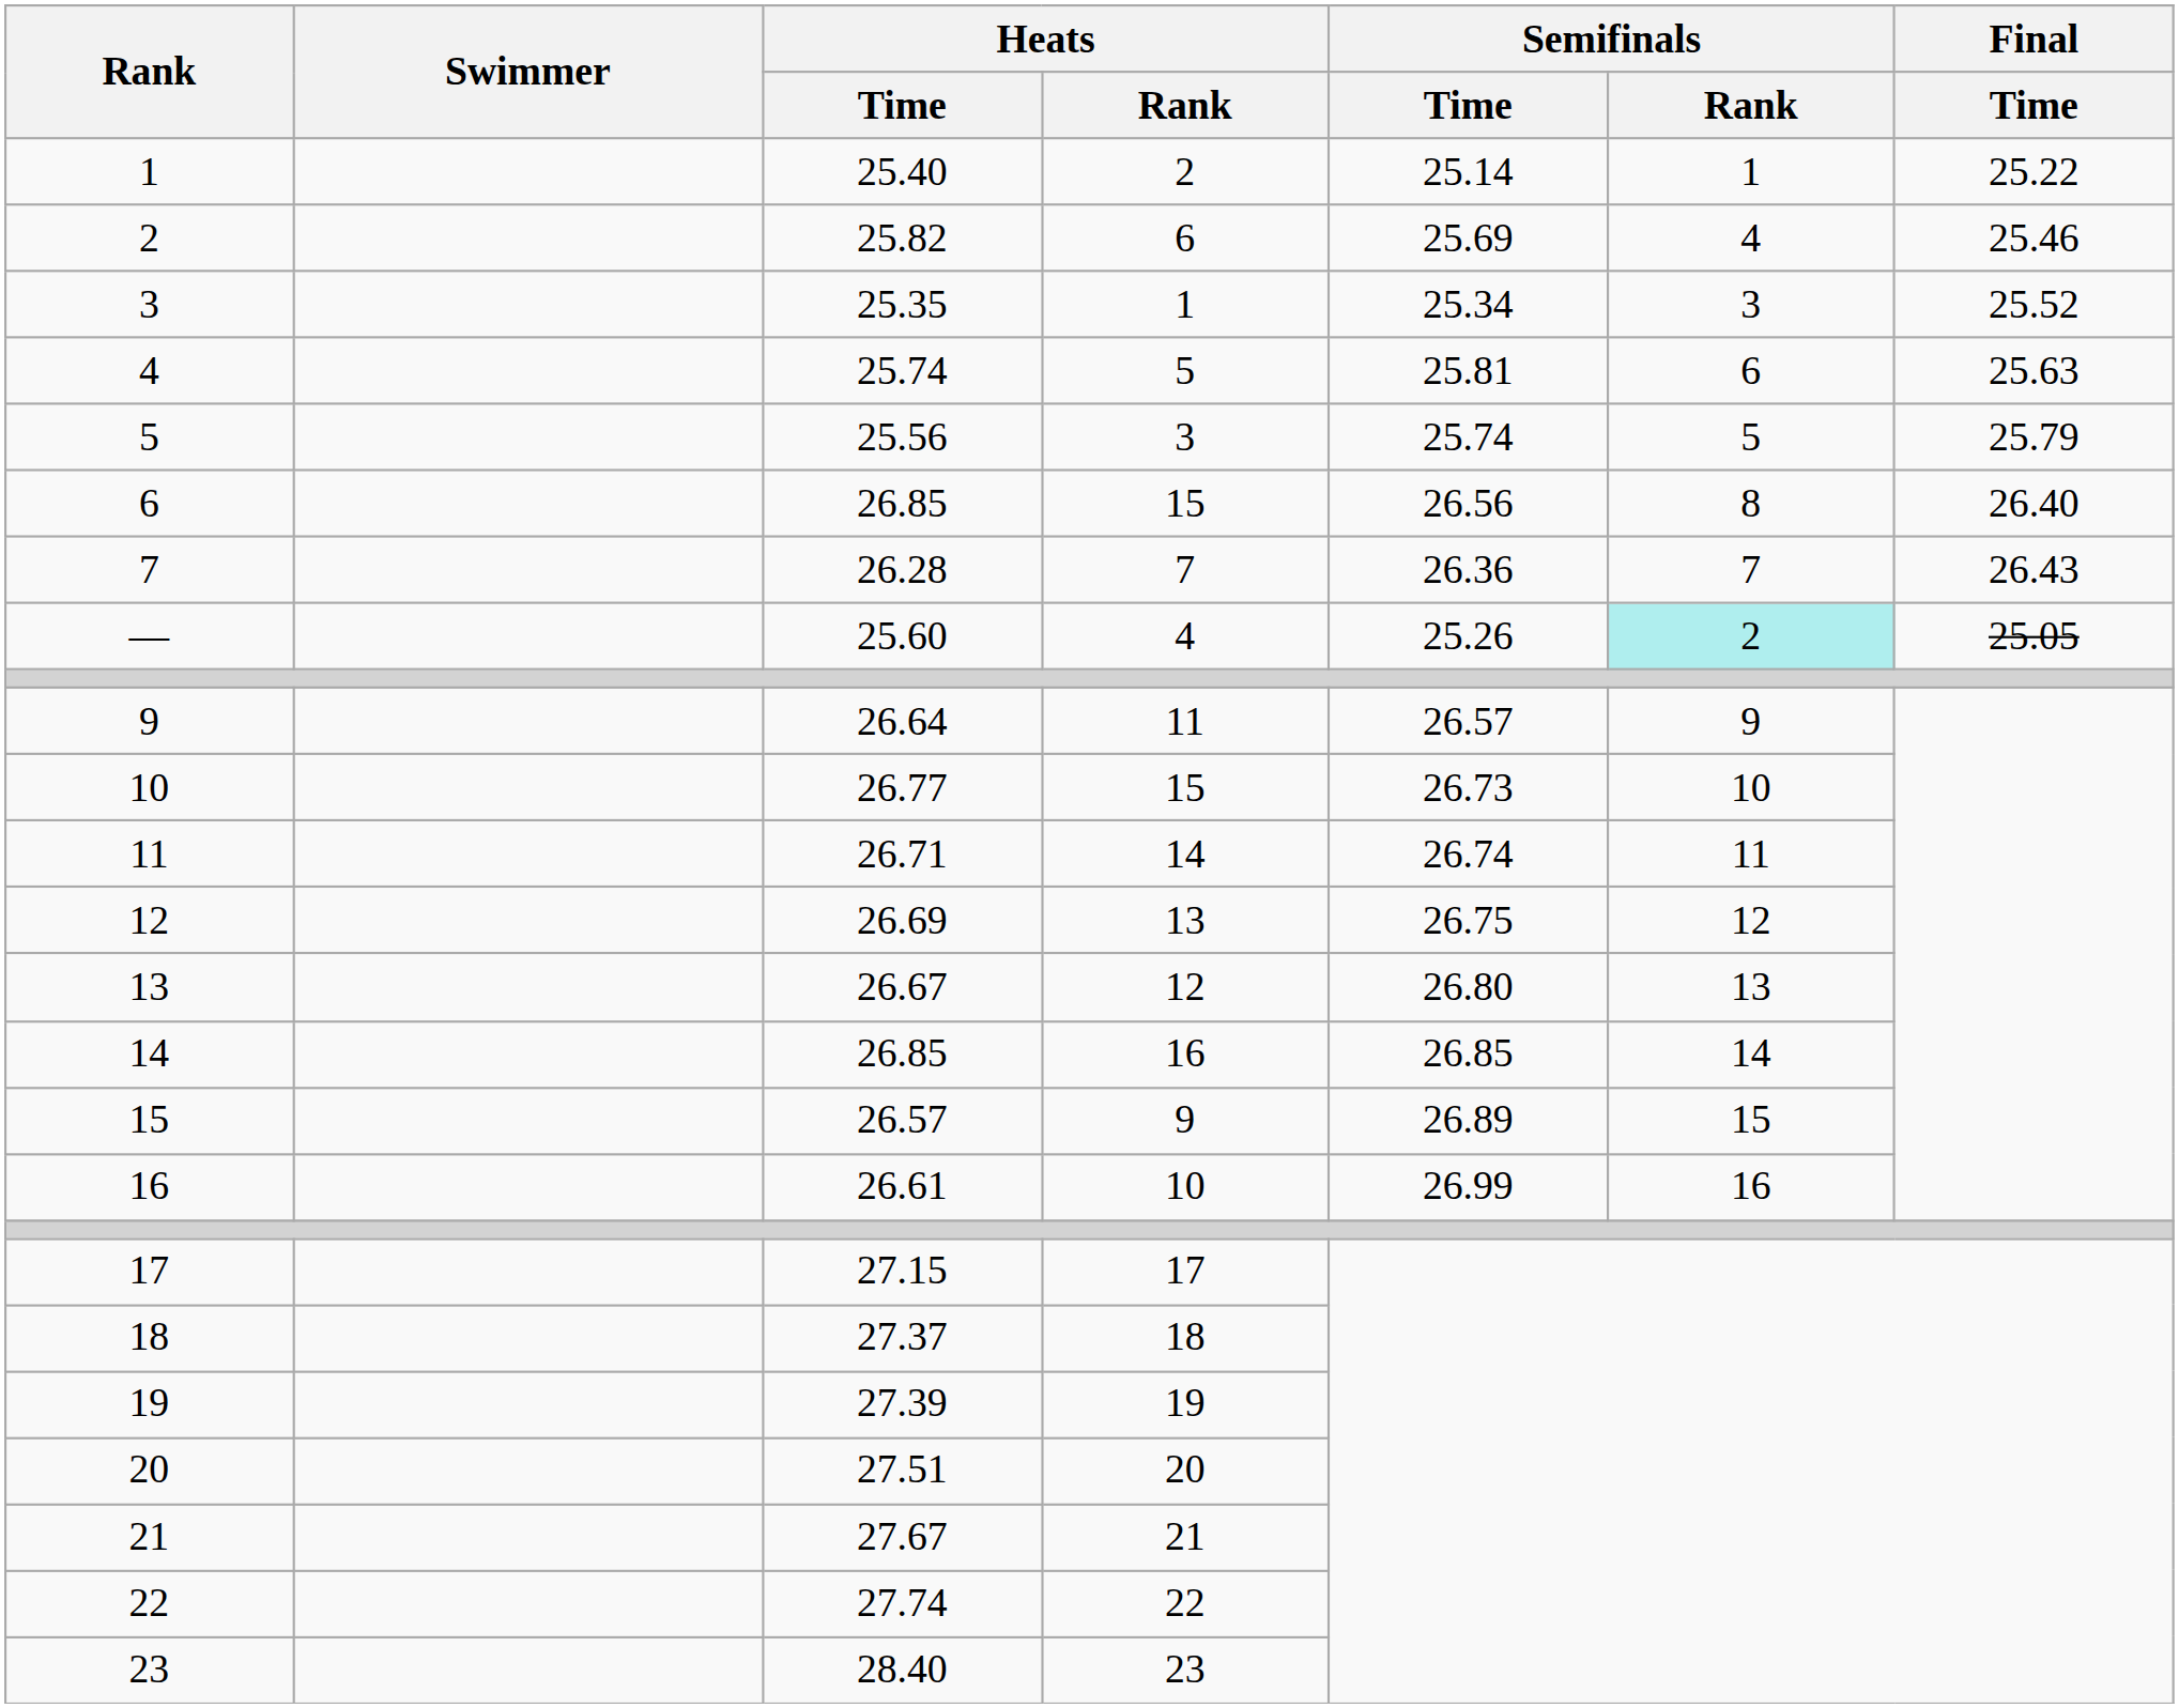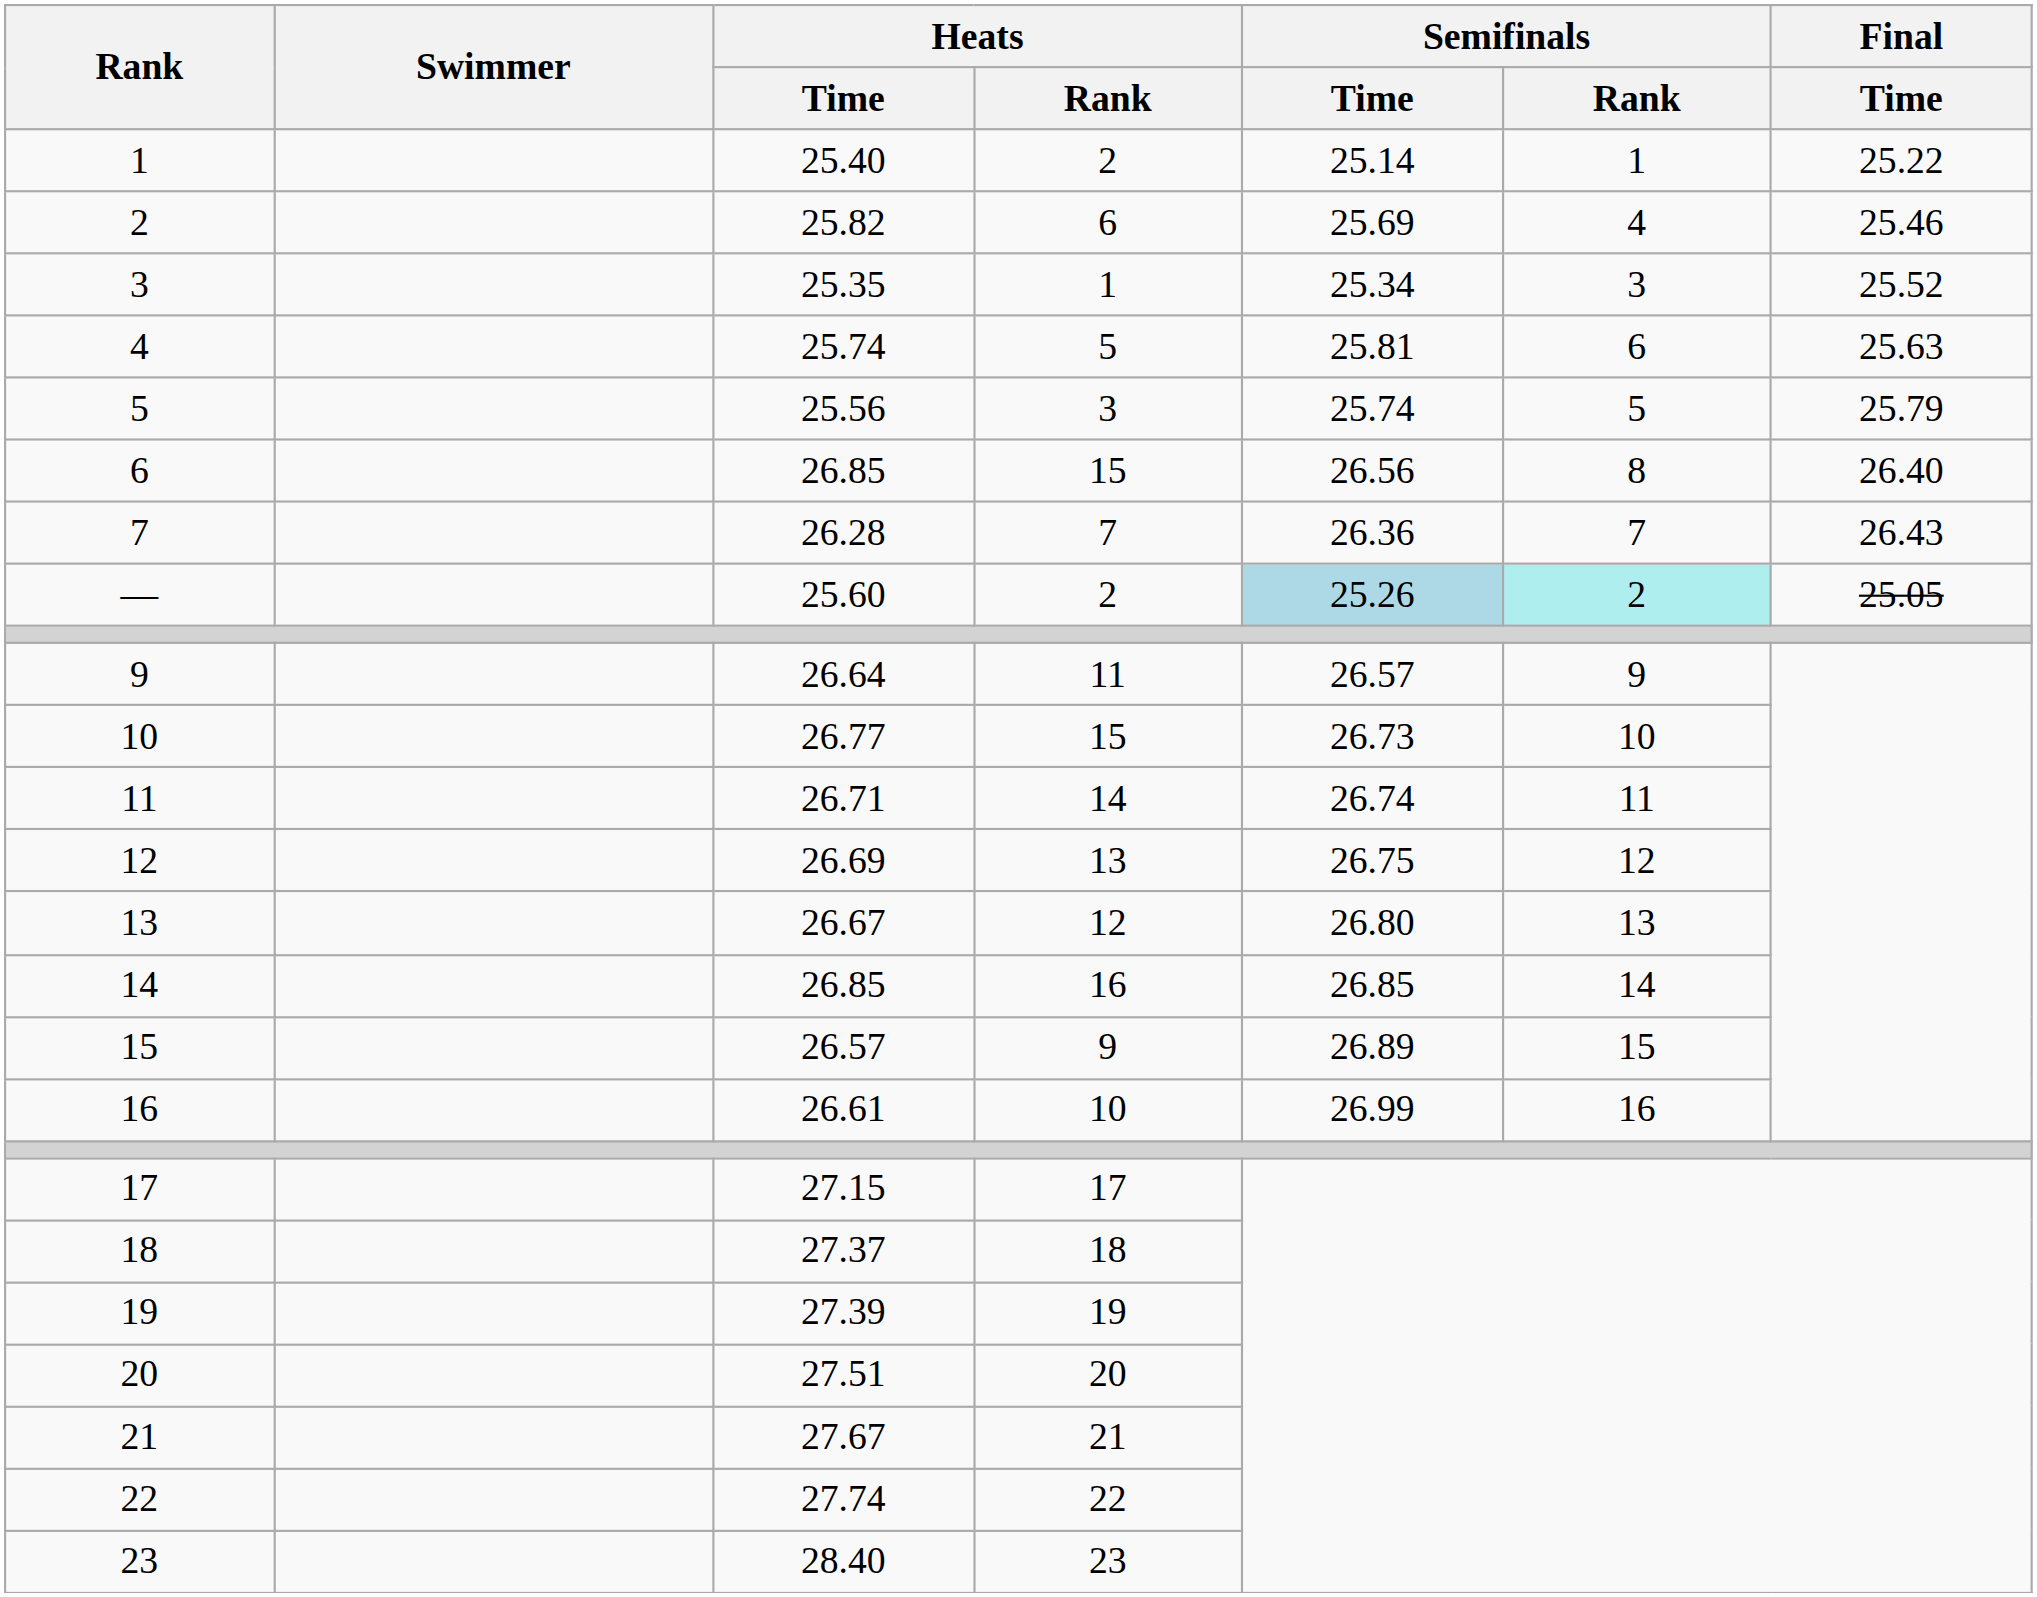 <table class="wikitable" style=" text-align:center; font-size:110%;" width="75%">
 <tr>
 <th rowspan="2">Rank</th>
 <th rowspan="2">Swimmer</th>
 <th colspan="2">Heats</th>
 <th colspan="2">Semifinals</th>
 <th>Final</th>
 </tr>
 <tr>
 <th>Time</th>
 <th>Rank</th>
 <th>Time</th>
 <th>Rank</th>
 <th>Time</th>
 </tr>
 <tr>
 <td>1</td>
 <td align=left></td>
 <td>25.40</td>
 <td>2</td>
 <td>25.14 </td>
 <td>1</td>
 <td>25.22</td>
 </tr>
 <tr>
 <td>2</td>
 <td align=left></td>
 <td>25.82</td>
 <td>6</td>
 <td>25.69</td>
 <td>4</td>
 <td>25.46</td>
 </tr>
 <tr>
 <td>3</td>
 <td align=left></td>
 <td>25.35</td>
 <td>1</td>
 <td>25.34</td>
 <td>3</td>
 <td>25.52</td>
 </tr>
 <tr>
 <td>4</td>
 <td align=left></td>
 <td>25.74</td>
 <td>5</td>
 <td>25.81</td>
 <td>6</td>
 <td>25.63</td>
 </tr>
 <tr>
 <td>5</td>
 <td align=left></td>
 <td>25.56</td>
 <td>3</td>
 <td>25.74</td>
 <td>5</td>
 <td>25.79</td>
 </tr>
 <tr>
 <td>6</td>
 <td align=left></td>
 <td>26.85</td>
 <td>15</td>
 <td>26.56</td>
 <td>8</td>
 <td>26.40</td>
 </tr>
 <tr>
 <td>7</td>
 <td align=left></td>
 <td>26.28</td>
 <td>7</td>
 <td>26.36</td>
 <td>7</td>
 <td>26.43</td>
 </tr>
 <tr>
 <td>—</td>
 <td align=left></td>
 <td>25.60</td>
-<td>4</td>
-<td>25.26</td>
+<td>2</td>
+<td style="background: lightblue;">25.26</td>
 <td style="background: paleturquoise;">2</td>
 <td><s>25.05</s> </td>
 </tr>
 <tr>
 <td colspan=7 bgcolor=lightgray></td>
 </tr>
 <tr>
 <td>9</td>
 <td align="left"></td>
 <td>26.64</td>
 <td>11</td>
 <td>26.57</td>
 <td>9</td>
 </tr>
 <tr>
 <td>10</td>
 <td align="left"></td>
 <td>26.77</td>
 <td>15</td>
 <td>26.73</td>
 <td>10</td>
 </tr>
 <tr>
 <td>11</td>
 <td align="left"></td>
 <td>26.71</td>
 <td>14</td>
 <td>26.74</td>
 <td>11</td>
 </tr>
 <tr>
 <td>12</td>
 <td align="left"></td>
 <td>26.69</td>
 <td>13</td>
 <td>26.75</td>
 <td>12</td>
 </tr>
 <tr>
 <td>13</td>
 <td align="left"></td>
 <td>26.67</td>
 <td>12</td>
 <td>26.80</td>
 <td>13</td>
 </tr>
 <tr>
 <td>14</td>
 <td align="left"></td>
 <td>26.85</td>
 <td>16</td>
 <td>26.85</td>
 <td>14</td>
 </tr>
 <tr>
 <td>15</td>
 <td align="left"></td>
 <td>26.57</td>
 <td>9</td>
 <td>26.89</td>
 <td>15</td>
 </tr>
 <tr>
 <td>16</td>
 <td align="left"></td>
 <td>26.61</td>
 <td>10</td>
 <td>26.99</td>
 <td>16</td>
 </tr>
 <tr>
 <td colspan=7 bgcolor=lightgray></td>
 </tr>
 <tr>
 <td>17</td>
 <td align="left"></td>
 <td>27.15</td>
 <td>17</td>
 </tr>
 <tr>
 <td>18</td>
 <td align="left"></td>
 <td>27.37</td>
 <td>18</td>
 </tr>
 <tr>
 <td>19</td>
 <td align="left"></td>
 <td>27.39</td>
 <td>19</td>
 </tr>
 <tr>
 <td>20</td>
 <td align="left"></td>
 <td>27.51</td>
 <td>20</td>
 </tr>
 <tr>
 <td>21</td>
 <td align="left"></td>
 <td>27.67</td>
 <td>21</td>
 </tr>
 <tr>
 <td>22</td>
 <td align="left"></td>
 <td>27.74</td>
 <td>22</td>
 </tr>
 <tr>
 <td>23</td>
 <td align="left"></td>
 <td>28.40</td>
 <td>23</td>
 </tr>
 </table>
